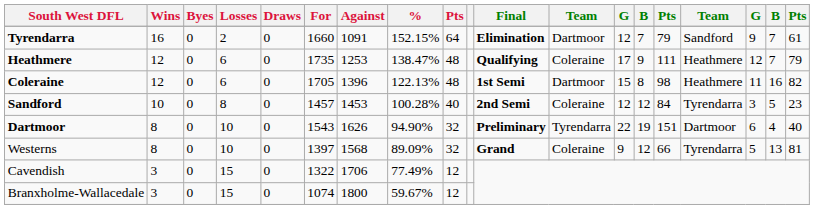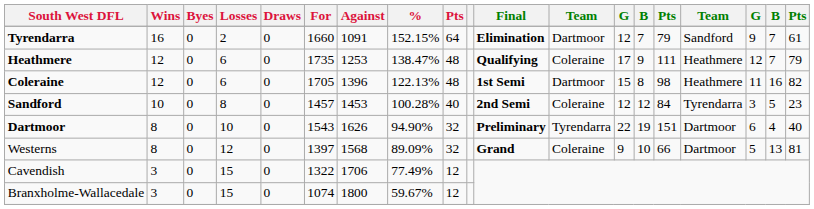 <table style="font-size: 85%; text-align: left;" class="wikitable">
 <tr>
 <th style="color:crimson">South West DFL</th>
 <th style="color:crimson">Wins</th>
 <th style="color:crimson">Byes</th>
 <th style="color:crimson">Losses</th>
 <th style="color:crimson">Draws</th>
 <th style="color:crimson">For</th>
 <th style="color:crimson">Against</th>
 <th style="color:crimson">%</th>
 <th style="color:crimson">Pts</th>
 <th></th>
 <th style="color:green">Final</th>
 <th style="color:green">Team</th>
 <th style="color:green">G</th>
 <th style="color:green">B</th>
 <th style="color:green">Pts</th>
 <th style="color:green">Team</th>
 <th style="color:green">G</th>
 <th style="color:green">B</th>
 <th style="color:green">Pts</th>
 </tr>
 <tr>
 </tr>
 <tr>
 </tr>
 <tr>
 <td><strong>	Tyrendarra	</strong></td>
 <td>16</td>
 <td>0</td>
 <td>2</td>
 <td>0</td>
 <td>1660</td>
 <td>1091</td>
 <td>152.15%</td>
 <td>64</td>
 <td></td>
 <td><strong>Elimination</strong></td>
 <td>Dartmoor</td>
 <td>12</td>
 <td>7</td>
 <td>79</td>
 <td>Sandford</td>
 <td>9</td>
 <td>7</td>
 <td>61</td>
 </tr>
 <tr>
 <td><strong>	Heathmere	</strong></td>
 <td>12</td>
 <td>0</td>
 <td>6</td>
 <td>0</td>
 <td>1735</td>
 <td>1253</td>
 <td>138.47%</td>
 <td>48</td>
 <td></td>
 <td><strong>Qualifying</strong></td>
 <td>Coleraine</td>
 <td>17</td>
 <td>9</td>
 <td>111</td>
 <td>Heathmere</td>
 <td>12</td>
 <td>7</td>
 <td>79</td>
 </tr>
 <tr>
 <td><strong>	Coleraine	</strong></td>
 <td>12</td>
 <td>0</td>
 <td>6</td>
 <td>0</td>
 <td>1705</td>
 <td>1396</td>
 <td>122.13%</td>
 <td>48</td>
 <td></td>
 <td><strong>1st Semi</strong></td>
 <td>Dartmoor</td>
 <td>15</td>
 <td>8</td>
 <td>98</td>
 <td>Heathmere</td>
 <td>11</td>
 <td>16</td>
 <td>82</td>
 </tr>
 <tr>
 <td><strong>	Sandford	</strong></td>
 <td>10</td>
 <td>0</td>
 <td>8</td>
 <td>0</td>
 <td>1457</td>
 <td>1453</td>
 <td>100.28%</td>
 <td>40</td>
 <td></td>
 <td><strong>2nd Semi</strong></td>
 <td>Coleraine</td>
 <td>12</td>
 <td>12</td>
 <td>84</td>
 <td>Tyrendarra</td>
 <td>3</td>
 <td>5</td>
 <td>23</td>
 </tr>
 <tr>
 <td><strong>	Dartmoor	</strong></td>
 <td>8</td>
 <td>0</td>
 <td>10</td>
 <td>0</td>
 <td>1543</td>
 <td>1626</td>
 <td>94.90%</td>
 <td>32</td>
 <td></td>
 <td><strong>Preliminary</strong></td>
 <td>Tyrendarra</td>
 <td>22</td>
 <td>19</td>
 <td>151</td>
 <td>Dartmoor</td>
 <td>6</td>
 <td>4</td>
 <td>40</td>
 </tr>
 <tr>
 <td>Westerns</td>
 <td>8</td>
 <td>0</td>
-<td>10</td>
+<td>12</td>
 <td>0</td>
 <td>1397</td>
 <td>1568</td>
 <td>89.09%</td>
 <td>32</td>
 <td></td>
 <td><strong>Grand</strong></td>
 <td>Coleraine</td>
 <td>9</td>
-<td>12</td>
+<td>10</td>
 <td>66</td>
-<td>Tyrendarra</td>
+<td>Dartmoor</td>
 <td>5</td>
 <td>13</td>
 <td>81</td>
 </tr>
 <tr>
 <td>Cavendish</td>
 <td>3</td>
 <td>0</td>
 <td>15</td>
 <td>0</td>
 <td>1322</td>
 <td>1706</td>
 <td>77.49%</td>
 <td>12</td>
 <td></td>
 </tr>
 <tr>
 <td>Branxholme-Wallacedale</td>
 <td>3</td>
 <td>0</td>
 <td>15</td>
 <td>0</td>
 <td>1074</td>
 <td>1800</td>
 <td>59.67%</td>
 <td>12</td>
 <td></td>
 </tr>
 <tr>
 </tr>
 </table>
